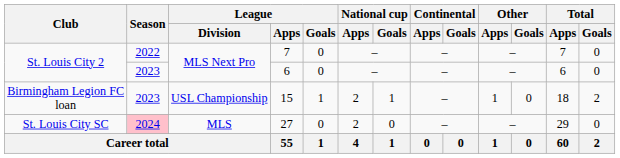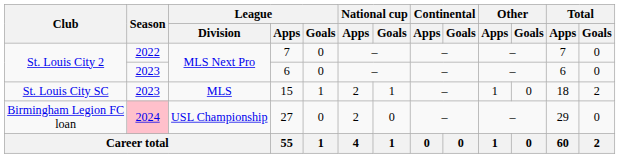 <table class="wikitable" style="text-align: center">
 <tr>
 <th rowspan="2">Club</th>
 <th rowspan="2">Season</th>
 <th colspan="3">League</th>
 <th colspan="2">National cup</th>
 <th colspan="2">Continental</th>
 <th colspan="2">Other</th>
 <th colspan="2">Total</th>
 </tr>
 <tr>
 <th>Division</th>
 <th>Apps</th>
 <th>Goals</th>
 <th>Apps</th>
 <th>Goals</th>
 <th>Apps</th>
 <th>Goals</th>
 <th>Apps</th>
 <th>Goals</th>
 <th>Apps</th>
 <th>Goals</th>
 </tr>
 <tr>
 <td rowspan=2><a href='#'>St. Louis City 2</a></td>
 <td><a href='#'>2022</a></td>
 <td rowspan=2><a href='#'>MLS Next Pro</a></td>
 <td>7</td>
 <td>0</td>
 <td colspan="2">–</td>
 <td colspan="2">–</td>
 <td colspan="2">–</td>
 <td>7</td>
 <td>0</td>
 </tr>
 <tr>
 <td><a href='#'>2023</a></td>
 <td>6</td>
 <td>0</td>
 <td colspan="2">–</td>
 <td colspan="2">–</td>
 <td colspan="2">–</td>
 <td>6</td>
 <td>0</td>
 </tr>
 <tr>
-<td><a href='#'>Birmingham Legion FC</a><br>loan</td>
+<td><a href='#'>St. Louis City SC</a></td>
 <td><a href='#'>2023</a></td>
-<td><a href='#'>USL Championship</a></td>
+<td><a href='#'>MLS</a></td>
 <td>15</td>
 <td>1</td>
 <td>2</td>
 <td>1</td>
 <td colspan="2">–</td>
 <td>1</td>
 <td>0</td>
 <td>18</td>
 <td>2</td>
 </tr>
 <tr>
-<td><a href='#'>St. Louis City SC</a></td>
+<td><a href='#'>Birmingham Legion FC</a><br>loan</td>
 <td style="background: pink;"><a href='#'>2024</a></td>
-<td><a href='#'>MLS</a></td>
+<td><a href='#'>USL Championship</a></td>
 <td>27</td>
 <td>0</td>
 <td>2</td>
 <td>0</td>
 <td colspan="2">–</td>
 <td colspan="2">–</td>
 <td>29</td>
 <td>0</td>
 </tr>
 <tr>
 <th colspan=3>Career total</th>
 <th>55</th>
 <th>1</th>
 <th>4</th>
 <th>1</th>
 <th>0</th>
 <th>0</th>
 <th>1</th>
 <th>0</th>
 <th>60</th>
 <th>2</th>
 </tr>
 </table>
